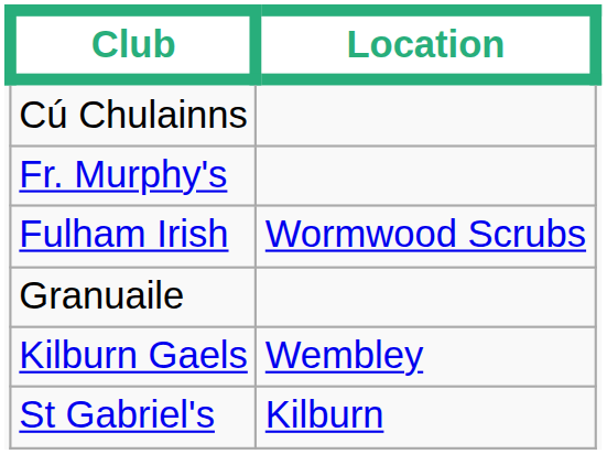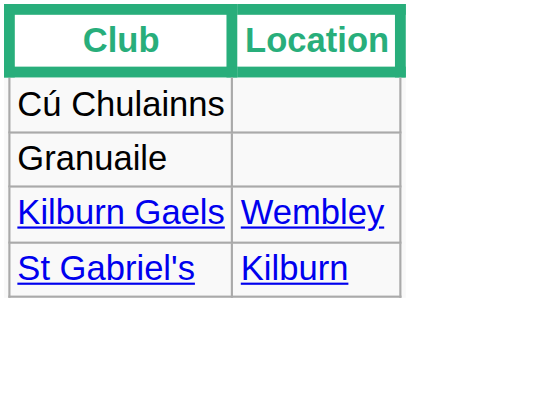 <table class="wikitable sortable">
 <tr>
 <th style="background:white;color:#28AE7B;border:5px solid #28AE7B">Club</th>
 <th style="background:white;color:#28AE7B;border:5px solid #28AE7B">Location</th>
 </tr>
 <tr>
 <td> Cú Chulainns</td>
 <td></td>
-</tr>
-<tr>
-<td> <a href='#'>Fr. Murphy's</a></td>
-<td></td>
-</tr>
-<tr>
-<td> <a href='#'>Fulham Irish</a></td>
-<td><a href='#'>Wormwood Scrubs</a></td>
 </tr>
 <tr>
 <td> Granuaile</td>
 <td></td>
 </tr>
 <tr>
 <td> <a href='#'>Kilburn Gaels</a></td>
 <td><a href='#'>Wembley</a></td>
 </tr>
 <tr>
 <td> <a href='#'>St Gabriel's</a></td>
 <td><a href='#'>Kilburn</a></td>
 </tr>
 </table>
